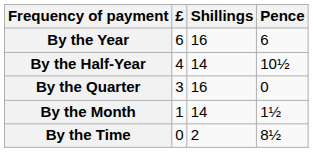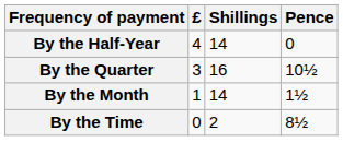 <table class="wikitable plainrowheaders">
 <tr>
 <th scope=col>Frequency of payment</th>
 <th scope=col>£</th>
 <th scope=col>Shillings</th>
 <th scope=col>Pence</th>
 </tr>
 <tr>
-<th scope=row>By the Year</th>
-<td>6</td>
-<td>16</td>
-<td>6</td>
-</tr>
-<tr>
 <th scope=row>By the Half-Year</th>
 <td>4</td>
 <td>14</td>
-<td>10½</td>
+<td>0</td>
 </tr>
 <tr>
 <th scope=row>By the Quarter</th>
 <td>3</td>
 <td>16</td>
-<td>0</td>
+<td>10½</td>
 </tr>
 <tr>
 <th scope=row>By the Month</th>
 <td>1</td>
 <td>14</td>
 <td>1½</td>
 </tr>
 <tr>
 <th scope=row>By the Time</th>
 <td>0</td>
 <td>2</td>
 <td>8½</td>
 </tr>
 </table>
